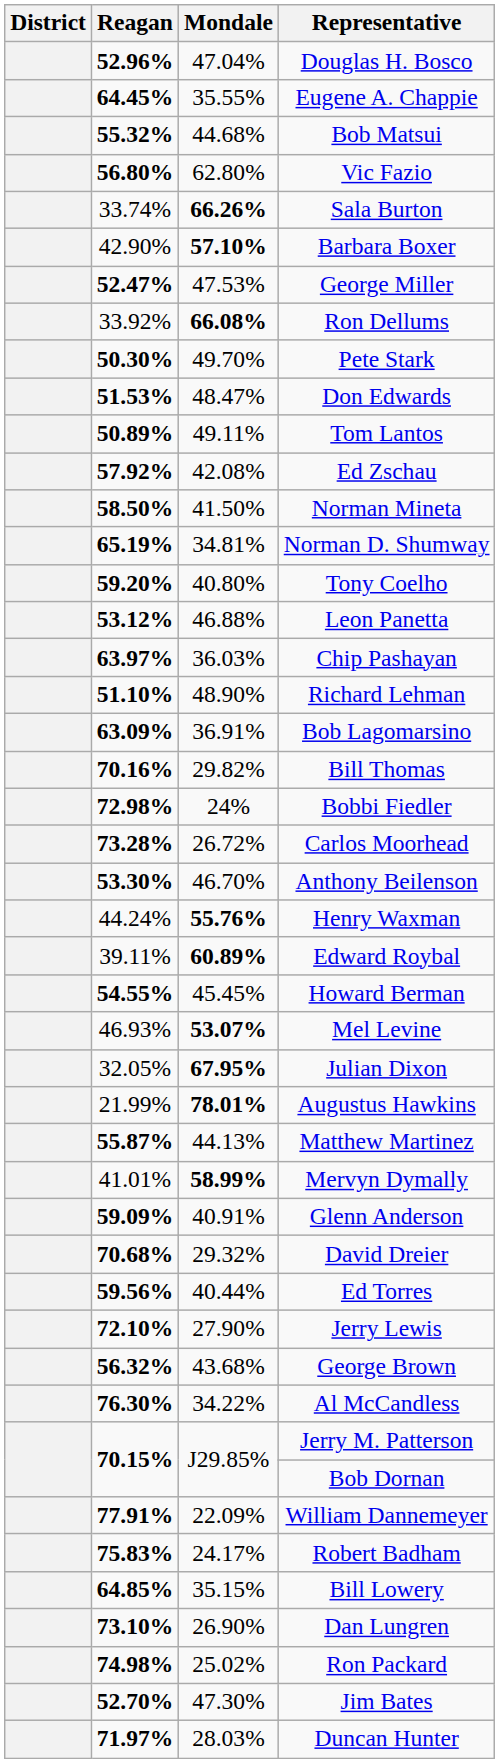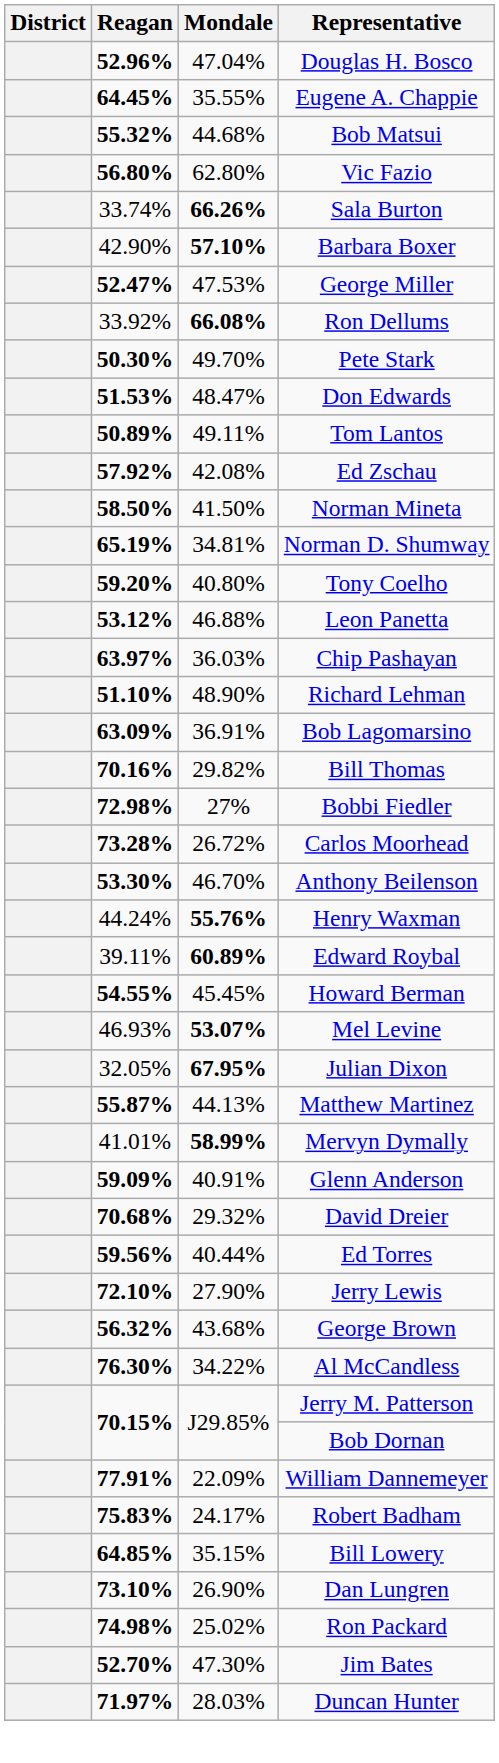 <table class="wikitable sortable" style="text-align:center">
 <tr>
 <th>District</th>
 <th>Reagan</th>
 <th>Mondale</th>
 <th>Representative</th>
 </tr>
 <tr>
 <th></th>
 <td><strong>52.96%</strong></td>
 <td>47.04%</td>
 <td><a href='#'>Douglas H. Bosco</a></td>
 </tr>
 <tr align=center>
 <th></th>
 <td><strong>64.45%</strong></td>
 <td>35.55%</td>
 <td><a href='#'>Eugene A. Chappie</a></td>
 </tr>
 <tr align=center>
 <th></th>
 <td><strong>55.32%</strong></td>
 <td>44.68%</td>
 <td><a href='#'>Bob Matsui</a></td>
 </tr>
 <tr align=center>
 <th></th>
 <td><strong>56.80%</strong></td>
 <td>62.80%</td>
 <td><a href='#'>Vic Fazio</a></td>
 </tr>
 <tr align=center>
 <th></th>
 <td>33.74%</td>
 <td><strong>66.26%</strong></td>
 <td><a href='#'>Sala Burton</a></td>
 </tr>
 <tr align=center>
 <th></th>
 <td>42.90%</td>
 <td><strong>57.10%</strong></td>
 <td><a href='#'>Barbara Boxer</a></td>
 </tr>
 <tr align=center>
 <th></th>
 <td><strong>52.47%</strong></td>
 <td>47.53%</td>
 <td><a href='#'>George Miller</a></td>
 </tr>
 <tr align=center>
 <th></th>
 <td>33.92%</td>
 <td><strong>66.08%</strong></td>
 <td><a href='#'>Ron Dellums</a></td>
 </tr>
 <tr align=center>
 <th></th>
 <td><strong>50.30%</strong></td>
 <td>49.70%</td>
 <td><a href='#'>Pete Stark</a></td>
 </tr>
 <tr align=center>
 <th></th>
 <td><strong>51.53%</strong></td>
 <td>48.47%</td>
 <td><a href='#'>Don Edwards</a></td>
 </tr>
 <tr align=center>
 <th></th>
 <td><strong>50.89%</strong></td>
 <td>49.11%</td>
 <td><a href='#'>Tom Lantos</a></td>
 </tr>
 <tr align=center>
 <th></th>
 <td><strong>57.92%</strong></td>
 <td>42.08%</td>
 <td><a href='#'>Ed Zschau</a></td>
 </tr>
 <tr align=center>
 <th></th>
 <td><strong>58.50%</strong></td>
 <td>41.50%</td>
 <td><a href='#'>Norman Mineta</a></td>
 </tr>
 <tr align=center>
 <th></th>
 <td><strong>65.19%</strong></td>
 <td>34.81%</td>
 <td><a href='#'>Norman D. Shumway</a></td>
 </tr>
 <tr align=center>
 <th></th>
 <td><strong>59.20%</strong></td>
 <td>40.80%</td>
 <td><a href='#'>Tony Coelho</a></td>
 </tr>
 <tr align=center>
 <th></th>
 <td><strong>53.12%</strong></td>
 <td>46.88%</td>
 <td><a href='#'>Leon Panetta</a></td>
 </tr>
 <tr align=center>
 <th></th>
 <td><strong>63.97%</strong></td>
 <td>36.03%</td>
 <td><a href='#'>Chip Pashayan</a></td>
 </tr>
 <tr align=center>
 <th></th>
 <td><strong>51.10%</strong></td>
 <td>48.90%</td>
 <td><a href='#'>Richard Lehman</a></td>
 </tr>
 <tr align=center>
 <th></th>
 <td><strong>63.09%</strong></td>
 <td>36.91%</td>
 <td><a href='#'>Bob Lagomarsino</a></td>
 </tr>
 <tr align=center>
 <th></th>
 <td><strong>70.16%</strong></td>
 <td>29.82%</td>
 <td><a href='#'>Bill Thomas</a></td>
 </tr>
 <tr align=center>
 <th></th>
 <td><strong>72.98%</strong></td>
-<td>24%</td>
+<td>27%</td>
 <td><a href='#'>Bobbi Fiedler</a></td>
 </tr>
 <tr align=center>
 <th></th>
 <td><strong>73.28%</strong></td>
 <td>26.72%</td>
 <td><a href='#'>Carlos Moorhead</a></td>
 </tr>
 <tr align=center>
 <th></th>
 <td><strong>53.30%</strong></td>
 <td>46.70%</td>
 <td><a href='#'>Anthony Beilenson</a></td>
 </tr>
 <tr align=center>
 <th></th>
 <td>44.24%</td>
 <td><strong>55.76%</strong></td>
 <td><a href='#'>Henry Waxman</a></td>
 </tr>
 <tr align=center>
 <th></th>
 <td>39.11%</td>
 <td><strong>60.89%</strong></td>
 <td><a href='#'>Edward Roybal</a></td>
 </tr>
 <tr align=center>
 <th></th>
 <td><strong>54.55%</strong></td>
 <td>45.45%</td>
 <td><a href='#'>Howard Berman</a></td>
 </tr>
 <tr align=center>
 <th></th>
 <td>46.93%</td>
 <td><strong>53.07%</strong></td>
 <td><a href='#'>Mel Levine</a></td>
 </tr>
 <tr align=center>
 <th></th>
 <td>32.05%</td>
 <td><strong>67.95%</strong></td>
 <td><a href='#'>Julian Dixon</a></td>
-</tr>
-<tr align=center>
-<th></th>
-<td>21.99%</td>
-<td><strong>78.01%</strong></td>
-<td><a href='#'>Augustus Hawkins</a></td>
 </tr>
 <tr align=center>
 <th></th>
 <td><strong>55.87%</strong></td>
 <td>44.13%</td>
 <td><a href='#'>Matthew Martinez</a></td>
 </tr>
 <tr align=center>
 <th></th>
 <td>41.01%</td>
 <td><strong>58.99%</strong></td>
 <td><a href='#'>Mervyn Dymally</a></td>
 </tr>
 <tr align=center>
 <th></th>
 <td><strong>59.09%</strong></td>
 <td>40.91%</td>
 <td><a href='#'>Glenn Anderson</a></td>
 </tr>
 <tr align=center>
 <th></th>
 <td><strong>70.68%</strong></td>
 <td>29.32%</td>
 <td><a href='#'>David Dreier</a></td>
 </tr>
 <tr align=center>
 <th></th>
 <td><strong>59.56%</strong></td>
 <td>40.44%</td>
 <td><a href='#'>Ed Torres</a></td>
 </tr>
 <tr align=center>
 <th></th>
 <td><strong>72.10%</strong></td>
 <td>27.90%</td>
 <td><a href='#'>Jerry Lewis</a></td>
 </tr>
 <tr align=center>
 <th></th>
 <td><strong>56.32%</strong></td>
 <td>43.68%</td>
 <td><a href='#'>George Brown</a></td>
 </tr>
 <tr align=center>
 <th></th>
 <td><strong>76.30%</strong></td>
 <td>34.22%</td>
 <td><a href='#'>Al McCandless</a></td>
 </tr>
 <tr align=center>
 <th rowspan=2 ></th>
 <td rowspan=2><strong>70.15%</strong></td>
 <td rowspan=2>J29.85%</td>
 <td><a href='#'>Jerry M. Patterson</a></td>
 </tr>
 <tr align=center>
 <td><a href='#'>Bob Dornan</a></td>
 </tr>
 <tr align=center>
 <th></th>
 <td><strong>77.91%</strong></td>
 <td>22.09%</td>
 <td><a href='#'>William Dannemeyer</a></td>
 </tr>
 <tr align=center>
 <th></th>
 <td><strong>75.83%</strong></td>
 <td>24.17%</td>
 <td><a href='#'>Robert Badham</a></td>
 </tr>
 <tr align=center>
 <th></th>
 <td><strong>64.85%</strong></td>
 <td>35.15%</td>
 <td><a href='#'>Bill Lowery</a></td>
 </tr>
 <tr align=center>
 <th></th>
 <td><strong>73.10%</strong></td>
 <td>26.90%</td>
 <td><a href='#'>Dan Lungren</a></td>
 </tr>
 <tr align=center>
 <th></th>
 <td><strong>74.98%</strong></td>
 <td>25.02%</td>
 <td><a href='#'>Ron Packard</a></td>
 </tr>
 <tr align=center>
 <th></th>
 <td><strong>52.70%</strong></td>
 <td>47.30%</td>
 <td><a href='#'>Jim Bates</a></td>
 </tr>
 <tr align=center>
 <th></th>
 <td><strong>71.97%</strong></td>
 <td>28.03%</td>
 <td><a href='#'>Duncan Hunter</a></td>
 </tr>
 </table>
